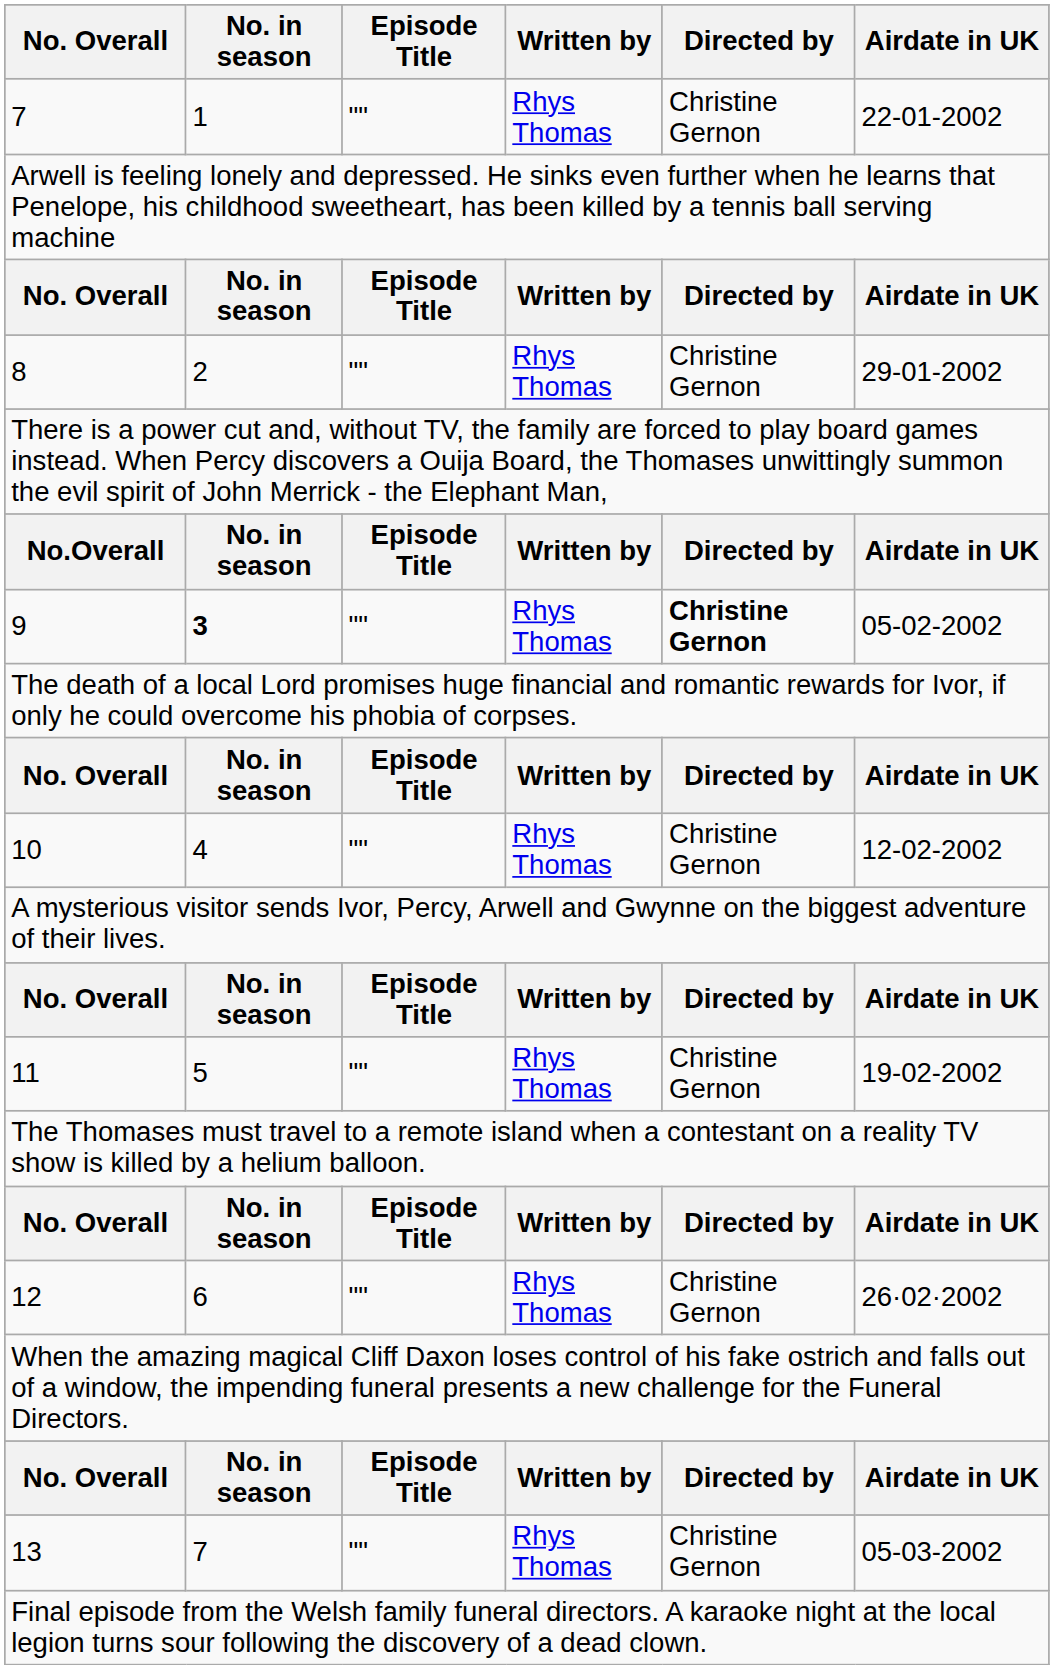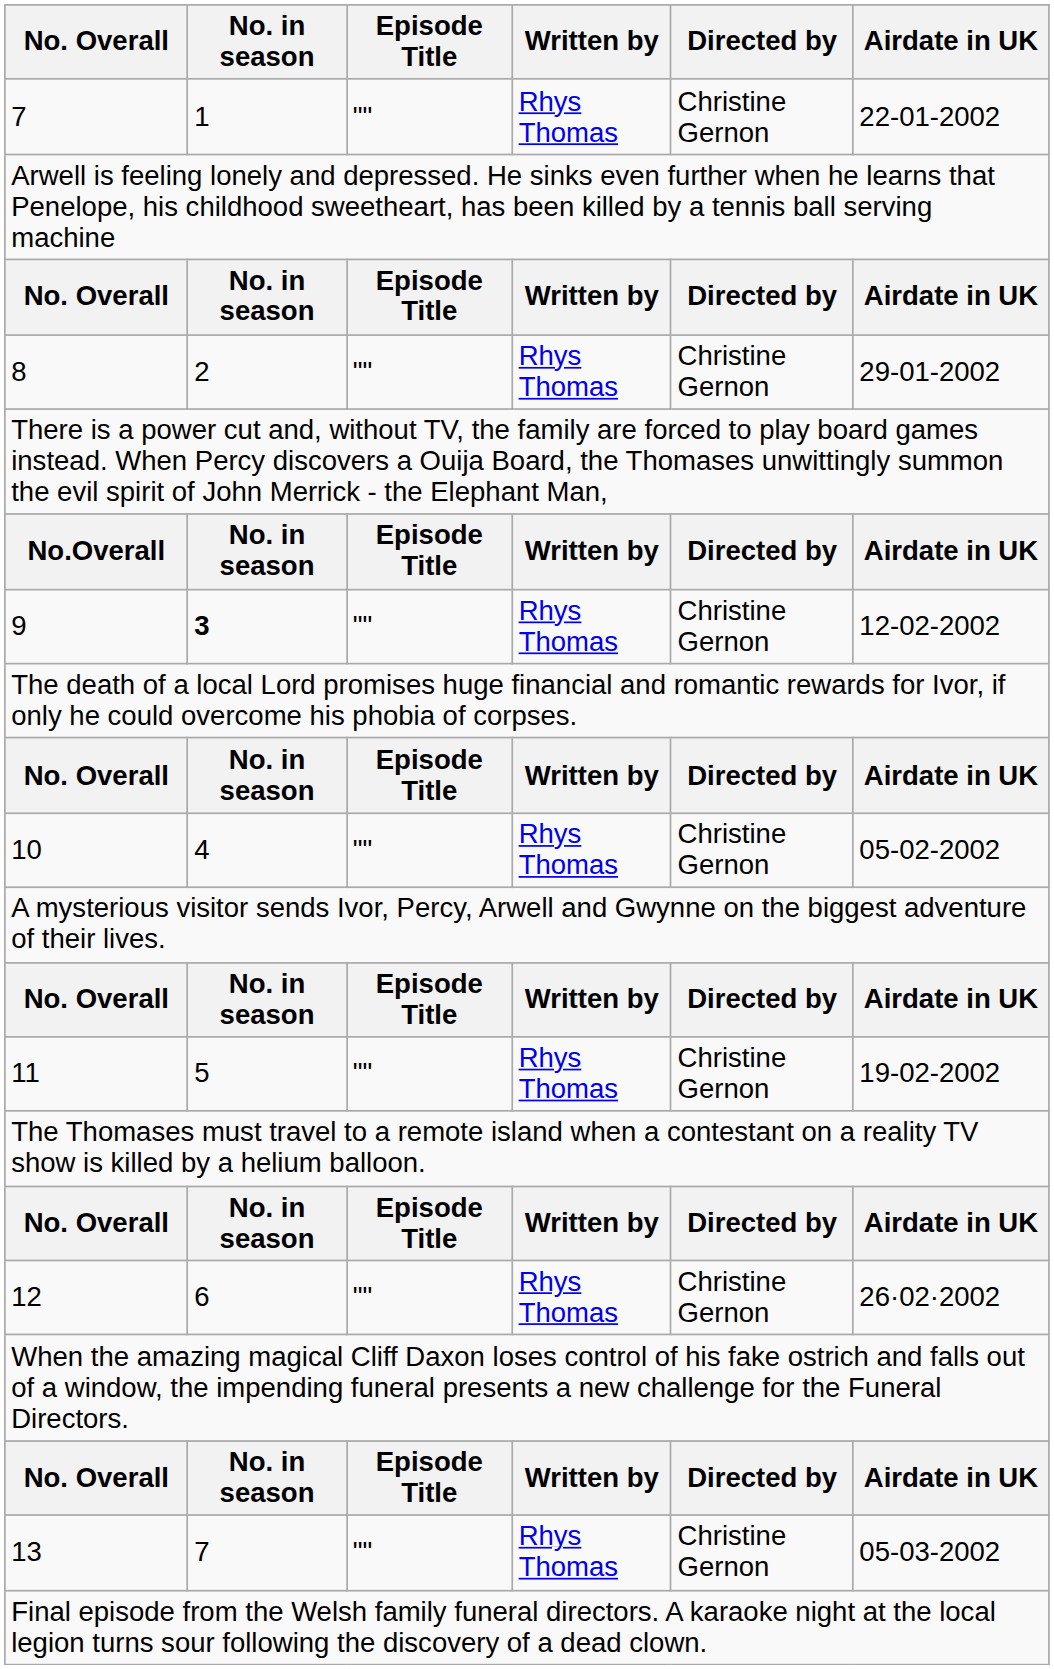 <table class="wikitable">
 <tr>
 <th>No. Overall</th>
 <th>No. in season</th>
 <th>Episode Title</th>
 <th>Written by</th>
 <th>Directed by</th>
 <th>Airdate in UK</th>
 </tr>
 <tr>
 <td>7</td>
 <td>1</td>
 <td>""</td>
 <td><a href='#'>Rhys Thomas</a></td>
 <td>Christine Gernon</td>
 <td>22-01-2002</td>
 </tr>
 <tr>
 <td colspan="6">Arwell is feeling lonely and depressed. He sinks even further when he learns that Penelope, his childhood sweetheart, has been killed by a tennis ball serving machine</td>
 </tr>
 <tr>
 <th>No. Overall</th>
 <th>No. in season</th>
 <th>Episode Title</th>
 <th>Written by</th>
 <th>Directed by</th>
 <th>Airdate in UK</th>
 </tr>
 <tr>
 <td>8</td>
 <td>2</td>
 <td>""</td>
 <td><a href='#'>Rhys Thomas</a></td>
 <td>Christine Gernon</td>
 <td>29-01-2002</td>
 </tr>
 <tr>
 <td colspan="6">There is a power cut and, without TV, the family are forced to play board games instead. When Percy discovers a Ouija Board, the Thomases unwittingly summon the evil spirit of John Merrick - the Elephant Man,</td>
 </tr>
 <tr>
 <th>No.Overall</th>
 <th>No. in season</th>
 <th>Episode Title</th>
 <th>Written by</th>
 <th>Directed by</th>
 <th>Airdate in UK</th>
 </tr>
 <tr>
 <td>9</td>
 <td><strong>3</strong></td>
 <td>""</td>
 <td><a href='#'>Rhys Thomas</a></td>
-<td><strong>Christine Gernon</strong></td>
-<td>05-02-2002</td>
+<td>Christine Gernon</td>
+<td>12-02-2002</td>
 </tr>
 <tr>
 <td colspan="6">The death of a local Lord promises huge financial and romantic rewards for Ivor, if only he could overcome his phobia of corpses.</td>
 </tr>
 <tr>
 <th>No. Overall</th>
 <th>No. in season</th>
 <th>Episode Title</th>
 <th>Written by</th>
 <th>Directed by</th>
 <th>Airdate in UK</th>
 </tr>
 <tr>
 <td>10</td>
 <td>4</td>
 <td>""</td>
 <td><a href='#'>Rhys Thomas</a></td>
 <td>Christine Gernon</td>
-<td>12-02-2002</td>
+<td>05-02-2002</td>
 </tr>
 <tr>
 <td colspan="6">A mysterious visitor sends Ivor, Percy, Arwell and Gwynne on the biggest adventure of their lives.</td>
 </tr>
 <tr>
 <th>No. Overall</th>
 <th>No. in season</th>
 <th>Episode Title</th>
 <th>Written by</th>
 <th>Directed by</th>
 <th>Airdate in UK</th>
 </tr>
 <tr>
 <td>11</td>
 <td>5</td>
 <td>""</td>
 <td><a href='#'>Rhys Thomas</a></td>
 <td>Christine Gernon</td>
 <td>19-02-2002</td>
 </tr>
 <tr>
 <td colspan="6">The Thomases must travel to a remote island when a contestant on a reality TV show is killed by a helium balloon.</td>
 </tr>
 <tr>
 <th>No. Overall</th>
 <th>No. in season</th>
 <th>Episode Title</th>
 <th>Written by</th>
 <th>Directed by</th>
 <th>Airdate in UK</th>
 </tr>
 <tr>
 <td>12</td>
 <td>6</td>
 <td>""</td>
 <td><a href='#'>Rhys Thomas</a></td>
 <td>Christine Gernon</td>
 <td>26·02·2002</td>
 </tr>
 <tr>
 <td colspan="6">When the amazing magical Cliff Daxon loses control of his fake ostrich and falls out of a window, the impending funeral presents a new challenge for the Funeral Directors.</td>
 </tr>
 <tr>
 <th>No. Overall</th>
 <th>No. in season</th>
 <th>Episode Title</th>
 <th>Written by</th>
 <th>Directed by</th>
 <th>Airdate in UK</th>
 </tr>
 <tr>
 <td>13</td>
 <td>7</td>
 <td>""</td>
 <td><a href='#'>Rhys Thomas</a></td>
 <td>Christine Gernon</td>
 <td>05-03-2002</td>
 </tr>
 <tr>
 <td colspan="6">Final episode from the Welsh family funeral directors. A karaoke night at the local legion turns sour following the discovery of a dead clown.</td>
 </tr>
 </table>
